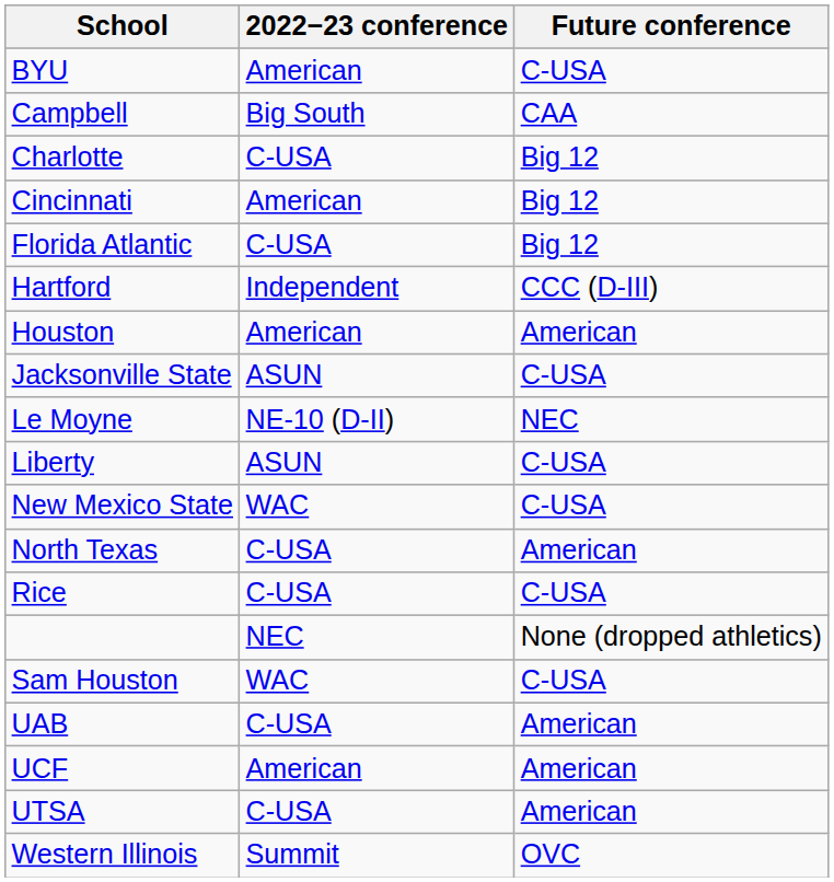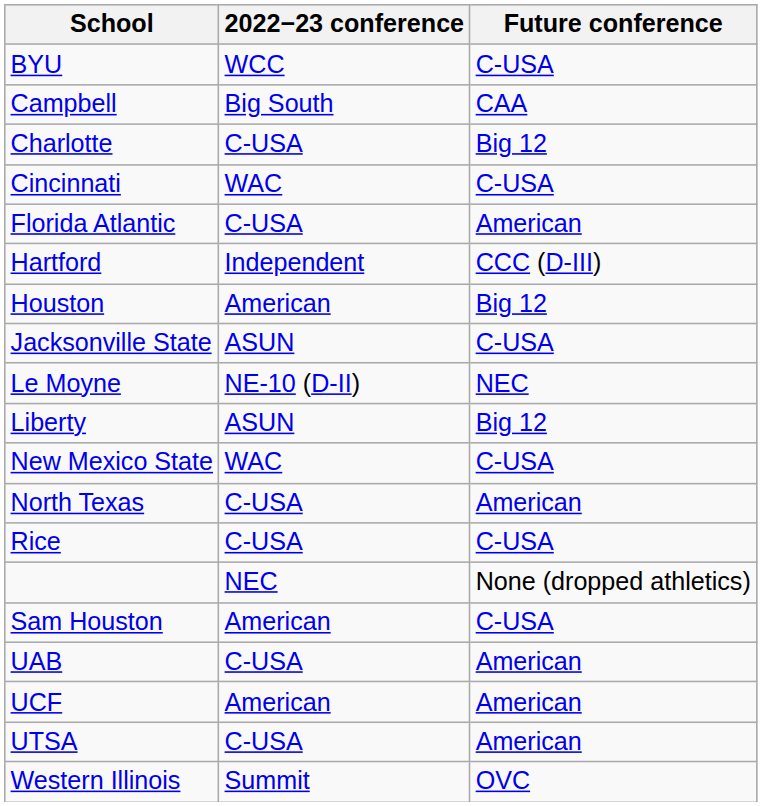 <table class="wikitable sortable">
 <tr>
 <th>School</th>
 <th>2022−23 conference</th>
 <th>Future conference</th>
 </tr>
 <tr>
 <td><a href='#'>BYU</a></td>
-<td><a href='#'>American</a></td>
+<td><a href='#'>WCC</a></td>
 <td><a href='#'>C-USA</a></td>
 </tr>
 <tr>
 <td><a href='#'>Campbell</a></td>
 <td><a href='#'>Big South</a></td>
 <td><a href='#'>CAA</a></td>
 </tr>
 <tr>
 <td><a href='#'>Charlotte</a></td>
 <td><a href='#'>C-USA</a></td>
 <td><a href='#'>Big 12</a></td>
 </tr>
 <tr>
 <td><a href='#'>Cincinnati</a></td>
-<td><a href='#'>American</a></td>
-<td><a href='#'>Big 12</a></td>
+<td><a href='#'>WAC</a></td>
+<td><a href='#'>C-USA</a></td>
 </tr>
 <tr>
 <td><a href='#'>Florida Atlantic</a></td>
 <td><a href='#'>C-USA</a></td>
-<td><a href='#'>Big 12</a></td>
+<td><a href='#'>American</a></td>
 </tr>
 <tr>
 <td><a href='#'>Hartford</a></td>
 <td><a href='#'>Independent</a></td>
 <td><a href='#'>CCC</a> (<a href='#'>D-III</a>)</td>
 </tr>
 <tr>
 <td><a href='#'>Houston</a></td>
 <td><a href='#'>American</a></td>
-<td><a href='#'>American</a></td>
+<td><a href='#'>Big 12</a></td>
 </tr>
 <tr>
 <td><a href='#'>Jacksonville State</a></td>
 <td><a href='#'>ASUN</a></td>
 <td><a href='#'>C-USA</a></td>
 </tr>
 <tr>
 <td><a href='#'>Le Moyne</a></td>
 <td><a href='#'>NE-10</a> (<a href='#'>D-II</a>)</td>
 <td><a href='#'>NEC</a></td>
 </tr>
 <tr>
 <td><a href='#'>Liberty</a></td>
 <td><a href='#'>ASUN</a></td>
-<td><a href='#'>C-USA</a></td>
+<td><a href='#'>Big 12</a></td>
 </tr>
 <tr>
 <td><a href='#'>New Mexico State</a></td>
 <td><a href='#'>WAC</a></td>
 <td><a href='#'>C-USA</a></td>
 </tr>
 <tr>
 <td><a href='#'>North Texas</a></td>
 <td><a href='#'>C-USA</a></td>
 <td><a href='#'>American</a></td>
 </tr>
 <tr>
 <td><a href='#'>Rice</a></td>
 <td><a href='#'>C-USA</a></td>
 <td><a href='#'>C-USA</a></td>
 </tr>
 <tr>
 <td></td>
 <td><a href='#'>NEC</a></td>
 <td>None (dropped athletics)</td>
 </tr>
 <tr>
 <td><a href='#'>Sam Houston</a></td>
-<td><a href='#'>WAC</a></td>
+<td><a href='#'>American</a></td>
 <td><a href='#'>C-USA</a></td>
 </tr>
 <tr>
 <td><a href='#'>UAB</a></td>
 <td><a href='#'>C-USA</a></td>
 <td><a href='#'>American</a></td>
 </tr>
 <tr>
 <td><a href='#'>UCF</a></td>
 <td><a href='#'>American</a></td>
 <td><a href='#'>American</a></td>
 </tr>
 <tr>
 <td><a href='#'>UTSA</a></td>
 <td><a href='#'>C-USA</a></td>
 <td><a href='#'>American</a></td>
 </tr>
 <tr>
 <td><a href='#'>Western Illinois</a></td>
 <td><a href='#'>Summit</a></td>
 <td><a href='#'>OVC</a></td>
 </tr>
 </table>
